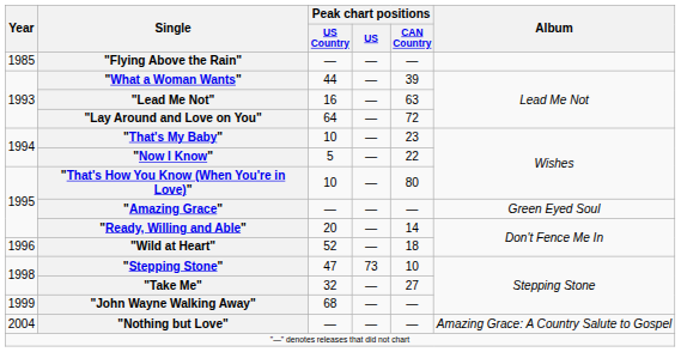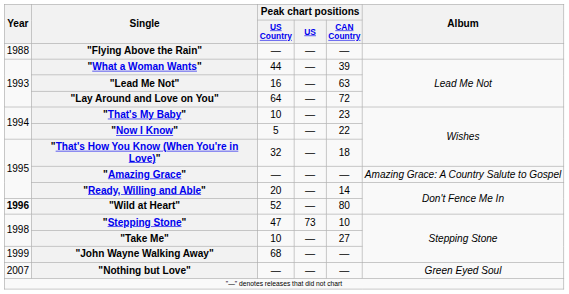 <table class="wikitable plainrowheaders" style="text-align:center;">
 <tr>
 <th rowspan="2">Year</th>
 <th rowspan="2" style="width:22em;">Single</th>
 <th colspan="3">Peak chart positions</th>
 <th rowspan="2">Album</th>
 </tr>
 <tr style="font-size:smaller;">
 <th width="45"><a href='#'>US Country</a><br></th>
 <th width="45"><a href='#'>US</a><br></th>
 <th width="45"><a href='#'>CAN Country</a><br></th>
 </tr>
 <tr>
-<td>1985</td>
+<td>1988</td>
 <th scope="row">"Flying Above the Rain"</th>
 <td>—</td>
 <td>—</td>
 <td>—</td>
 <td></td>
 </tr>
 <tr>
 <td rowspan="3">1993</td>
 <th scope="row">"<a href='#'>What a Woman Wants</a>"</th>
 <td>44</td>
 <td>—</td>
 <td>39</td>
 <td rowspan="3"><em>Lead Me Not</em></td>
 </tr>
 <tr>
 <th scope="row">"Lead Me Not"</th>
 <td>16</td>
 <td>—</td>
 <td>63</td>
 </tr>
 <tr>
 <th scope="row">"Lay Around and Love on You"</th>
 <td>64</td>
 <td>—</td>
 <td>72</td>
 </tr>
 <tr>
 <td rowspan="2">1994</td>
 <th scope="row">"<a href='#'>That's My Baby</a>"</th>
 <td>10</td>
 <td>—</td>
 <td>23</td>
 <td rowspan="3"><em>Wishes</em></td>
 </tr>
 <tr>
 <th scope="row">"<a href='#'>Now I Know</a>"</th>
 <td>5</td>
 <td>—</td>
 <td>22</td>
 </tr>
 <tr>
 <td rowspan="3">1995</td>
 <th scope="row">"<a href='#'>That's How You Know (When You're in Love)</a>"</th>
-<td>10</td>
+<td>32</td>
 <td>—</td>
-<td>80</td>
+<td>18</td>
 </tr>
 <tr>
 <th scope="row">"<a href='#'>Amazing Grace</a>"</th>
 <td>—</td>
 <td>—</td>
 <td>—</td>
-<td><em>Green Eyed Soul</em></td>
+<td><em>Amazing Grace: A Country Salute to Gospel</em></td>
 </tr>
 <tr>
 <th scope="row">"<a href='#'>Ready, Willing and Able</a>"</th>
 <td>20</td>
 <td>—</td>
 <td>14</td>
 <td rowspan="2"><em>Don't Fence Me In</em></td>
 </tr>
 <tr>
-<td>1996</td>
+<td><strong>1996</strong></td>
 <th scope="row">"Wild at Heart"</th>
 <td>52</td>
 <td>—</td>
-<td>18</td>
+<td>80</td>
 </tr>
 <tr>
 <td rowspan="2">1998</td>
 <th scope="row">"<a href='#'>Stepping Stone</a>"</th>
 <td>47</td>
 <td>73</td>
 <td>10</td>
 <td rowspan="3"><em>Stepping Stone</em></td>
 </tr>
 <tr>
 <th scope="row">"Take Me"</th>
-<td>32</td>
+<td>10</td>
 <td>—</td>
 <td>27</td>
 </tr>
 <tr>
 <td>1999</td>
 <th scope="row">"John Wayne Walking Away"</th>
 <td>68</td>
 <td>—</td>
 <td>—</td>
 </tr>
 <tr>
-<td>2004</td>
+<td>2007</td>
 <th scope="row">"Nothing but Love"</th>
 <td>—</td>
 <td>—</td>
 <td>—</td>
-<td><em>Amazing Grace: A Country Salute to Gospel</em></td>
+<td><em>Green Eyed Soul</em></td>
 </tr>
 <tr>
 <td colspan="6" style="font-size:8pt">"—" denotes releases that did not chart</td>
 </tr>
 </table>
